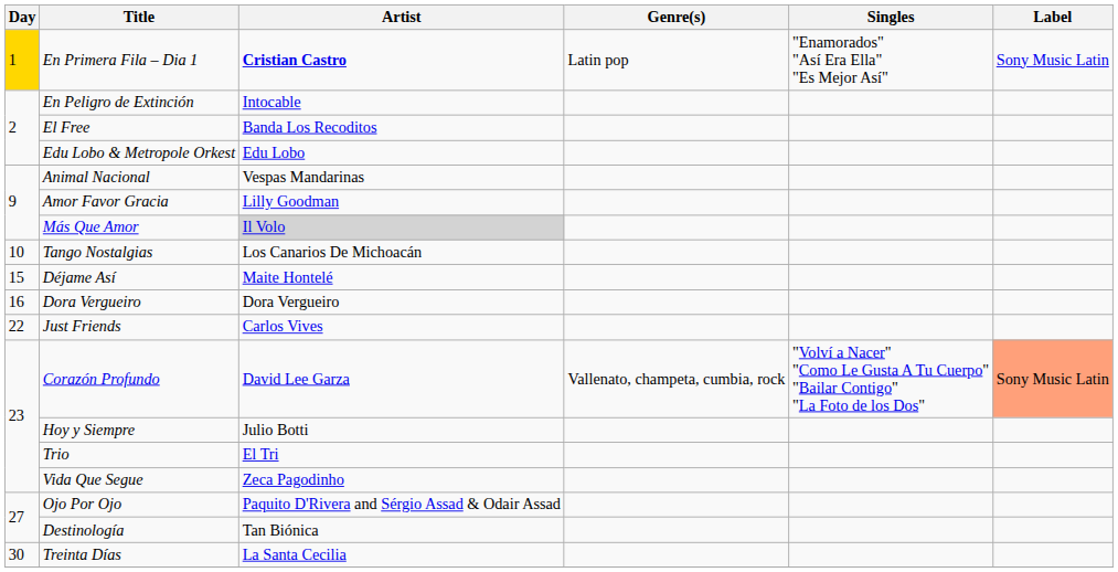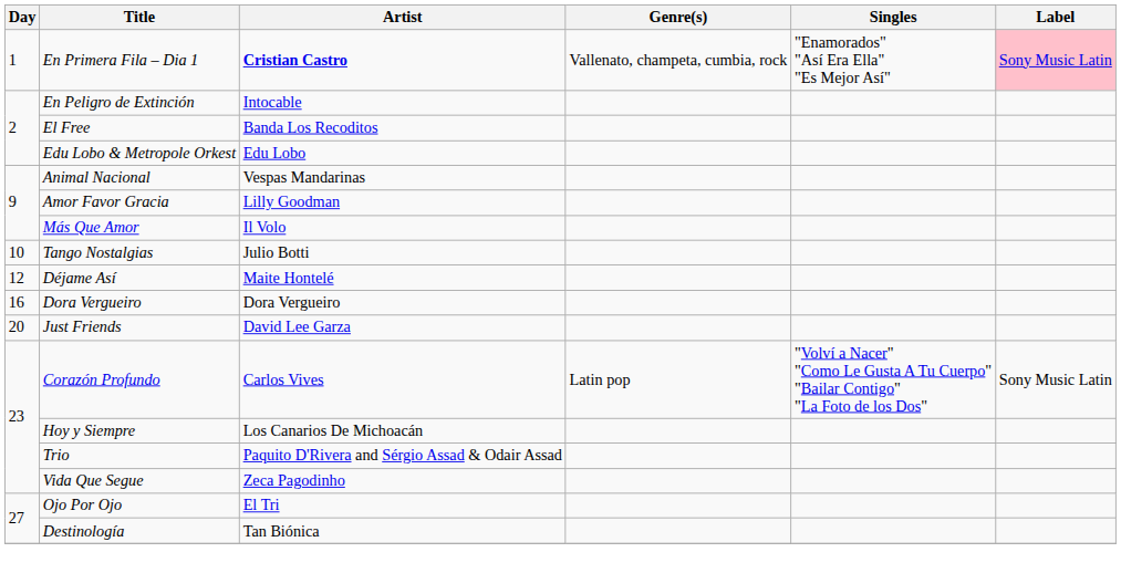 <table class="wikitable sortable" style="text-align: left;">
 <tr>
 <th>Day</th>
 <th>Title</th>
 <th>Artist</th>
 <th>Genre(s)</th>
 <th>Singles</th>
 <th>Label</th>
 </tr>
 <tr>
-<td style="background: gold;">1</td>
+<td>1</td>
 <td><em>En Primera Fila – Dia 1</em></td>
 <td><strong><a href='#'>Cristian Castro</a></strong></td>
-<td>Latin pop</td>
+<td>Vallenato, champeta, cumbia, rock</td>
 <td>"Enamorados"<br>"Así Era Ella"<br>"Es Mejor Así"</td>
-<td><a href='#'>Sony Music Latin</a></td>
+<td style="background: pink;"><a href='#'>Sony Music Latin</a></td>
 </tr>
 <tr>
 <td rowspan="3">2</td>
 <td><em>En Peligro de Extinción</em></td>
 <td><a href='#'>Intocable</a></td>
 <td></td>
 <td></td>
 <td></td>
 </tr>
 <tr>
 <td><em>El Free</em></td>
 <td><a href='#'>Banda Los Recoditos</a></td>
 <td></td>
 <td></td>
 <td></td>
 </tr>
 <tr>
 <td><em>Edu Lobo & Metropole Orkest</em></td>
 <td><a href='#'>Edu Lobo</a></td>
 <td></td>
 <td></td>
 <td></td>
 </tr>
 <tr>
 <td rowspan="3">9</td>
 <td><em>Animal Nacional</em></td>
 <td>Vespas Mandarinas</td>
 <td></td>
 <td></td>
 <td></td>
 </tr>
 <tr>
 <td><em>Amor Favor Gracia</em></td>
 <td><a href='#'>Lilly Goodman</a></td>
 <td></td>
 <td></td>
 <td></td>
 </tr>
 <tr>
 <td><em><a href='#'>Más Que Amor</a></em></td>
-<td style="background: lightgrey;"><a href='#'>Il Volo</a></td>
+<td><a href='#'>Il Volo</a></td>
 <td></td>
 <td></td>
 <td></td>
 </tr>
 <tr>
 <td>10</td>
 <td><em>Tango Nostalgias</em></td>
-<td>Los Canarios De Michoacán</td>
+<td>Julio Botti</td>
 <td></td>
 <td></td>
 <td></td>
 </tr>
 <tr>
-<td>15</td>
+<td>12</td>
 <td><em>Déjame Así</em></td>
 <td><a href='#'>Maite Hontelé</a></td>
 <td></td>
 <td></td>
 <td></td>
 </tr>
 <tr>
 <td>16</td>
 <td><em>Dora Vergueiro</em></td>
 <td>Dora Vergueiro</td>
 <td></td>
 <td></td>
 <td></td>
 </tr>
 <tr>
-<td>22</td>
+<td>20</td>
 <td><em>Just Friends</em></td>
-<td><a href='#'>Carlos Vives</a></td>
+<td><a href='#'>David Lee Garza</a></td>
 <td></td>
 <td></td>
 <td></td>
 </tr>
 <tr>
 <td rowspan="4">23</td>
 <td><em><a href='#'>Corazón Profundo</a></em></td>
-<td><a href='#'>David Lee Garza</a></td>
-<td>Vallenato, champeta, cumbia, rock</td>
+<td><a href='#'>Carlos Vives</a></td>
+<td>Latin pop</td>
 <td>"<a href='#'>Volví a Nacer</a>"<br>"<a href='#'>Como Le Gusta A Tu Cuerpo</a>"<br>"<a href='#'>Bailar Contigo</a>"<br>"<a href='#'>La Foto de los Dos</a>"</td>
-<td style="background: lightsalmon;">Sony Music Latin</td>
+<td>Sony Music Latin</td>
 </tr>
 <tr>
 <td><em>Hoy y Siempre</em></td>
-<td>Julio Botti</td>
+<td>Los Canarios De Michoacán</td>
 <td></td>
 <td></td>
 <td></td>
 </tr>
 <tr>
 <td><em>Trio</em></td>
-<td><a href='#'>El Tri</a></td>
+<td><a href='#'>Paquito D'Rivera</a> and <a href='#'>Sérgio Assad</a> & Odair Assad</td>
 <td></td>
 <td></td>
 <td></td>
 </tr>
 <tr>
 <td><em>Vida Que Segue</em></td>
 <td><a href='#'>Zeca Pagodinho</a></td>
 <td></td>
 <td></td>
 <td></td>
 </tr>
 <tr>
 <td rowspan="2">27</td>
 <td><em>Ojo Por Ojo</em></td>
-<td><a href='#'>Paquito D'Rivera</a> and <a href='#'>Sérgio Assad</a> & Odair Assad</td>
+<td><a href='#'>El Tri</a></td>
 <td></td>
 <td></td>
 <td></td>
 </tr>
 <tr>
 <td><em>Destinología</em></td>
 <td>Tan Biónica</td>
 <td></td>
 <td></td>
 <td></td>
 </tr>
 <tr>
-<td>30</td>
-<td><em>Treinta Días</em></td>
-<td><a href='#'>La Santa Cecilia</a></td>
-<td></td>
-<td></td>
-<td></td>
-</tr>
-<tr>
 </tr>
 </table>
